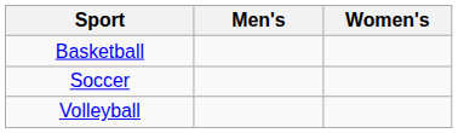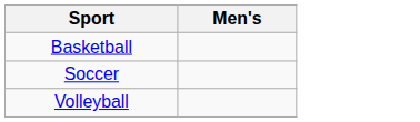 <table class="wikitable" style=text-align:center>
 <tr>
 <th width=150px>Sport</th>
 <th width=100px>Men's</th>
-<th width=100px>Women's</th>
 </tr>
 <tr>
 <td><a href='#'>Basketball</a></td>
-<td></td>
 <td></td>
 </tr>
 <tr>
 <td><a href='#'>Soccer</a></td>
 <td></td>
-<td></td>
 </tr>
 <tr>
 <td><a href='#'>Volleyball</a></td>
 <td></td>
-<td></td>
 </tr>
 </table>
